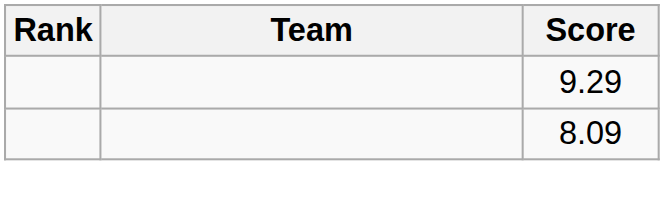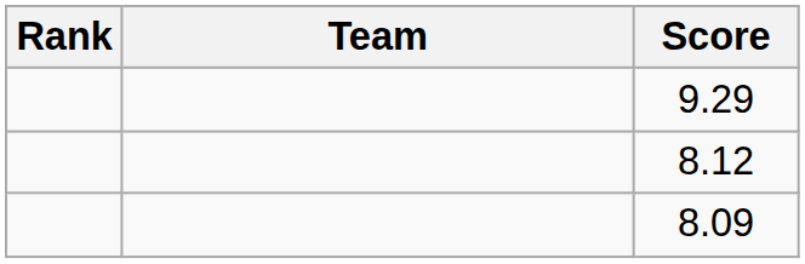 <table class=wikitable style="text-align:center">
 <tr>
 <th width=40>Rank</th>
 <th width=200>Team</th>
 <th width=60>Score</th>
 </tr>
 <tr>
 <td></td>
 <td align=left></td>
 <td>9.29</td>
 </tr>
 <tr>
 <td></td>
 <td align=left></td>
+<td>8.12</td>
+</tr>
+<tr>
+<td></td>
+<td align=left></td>
 <td>8.09</td>
 </tr>
 </table>
